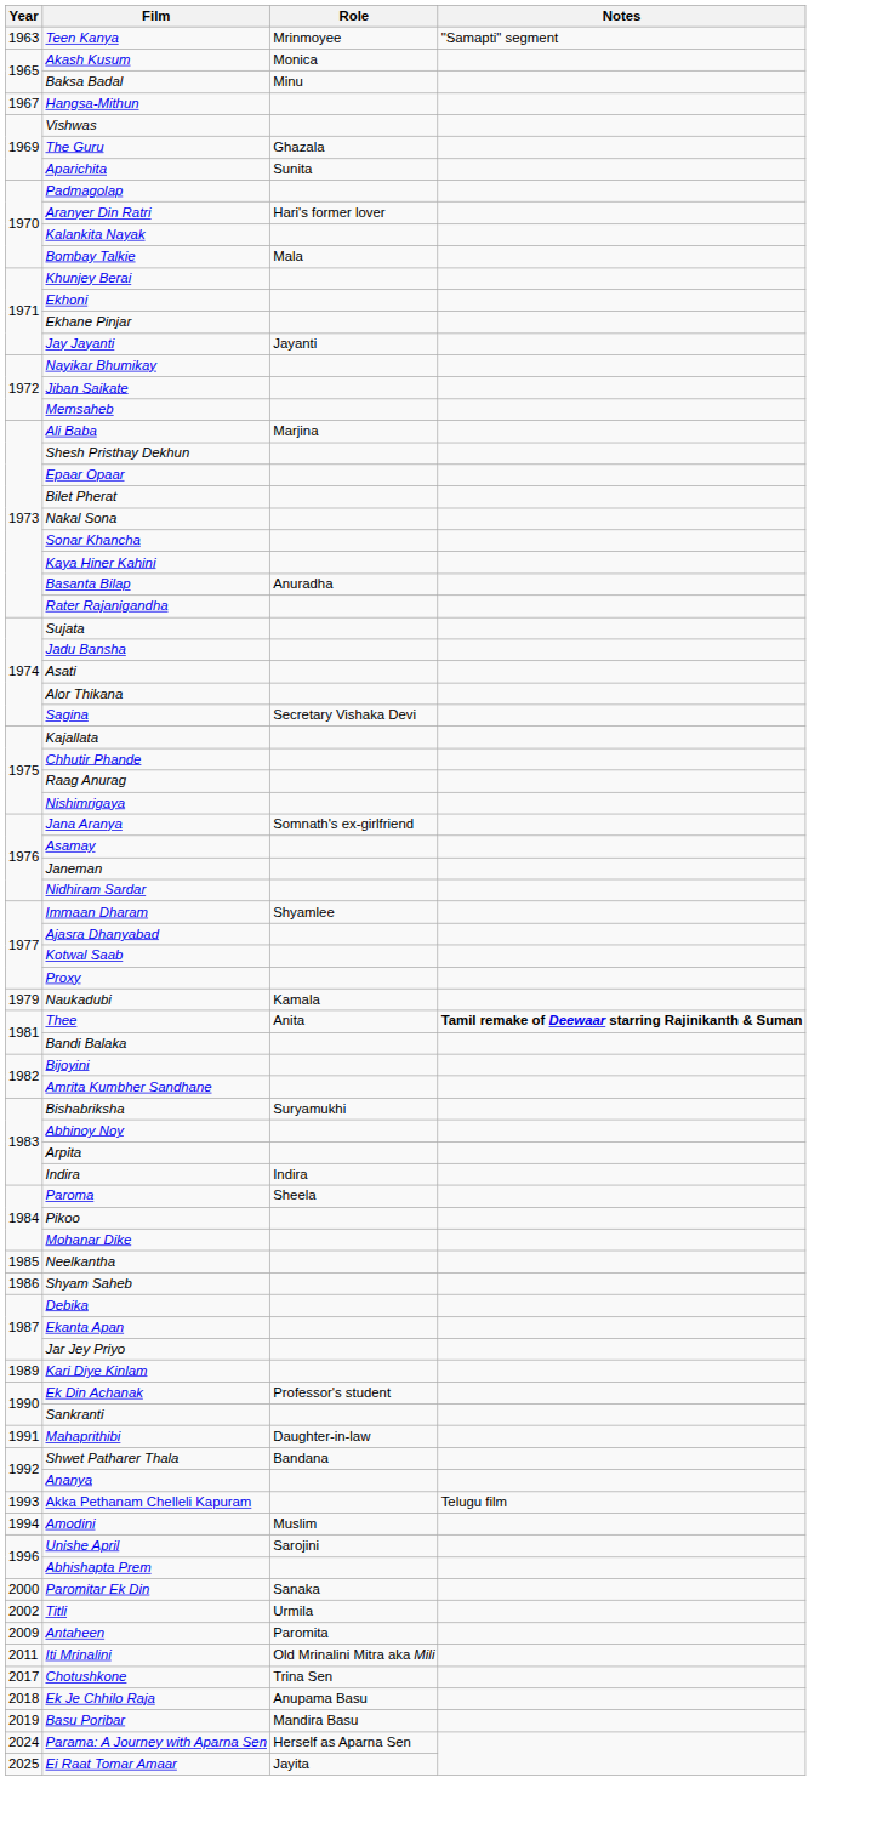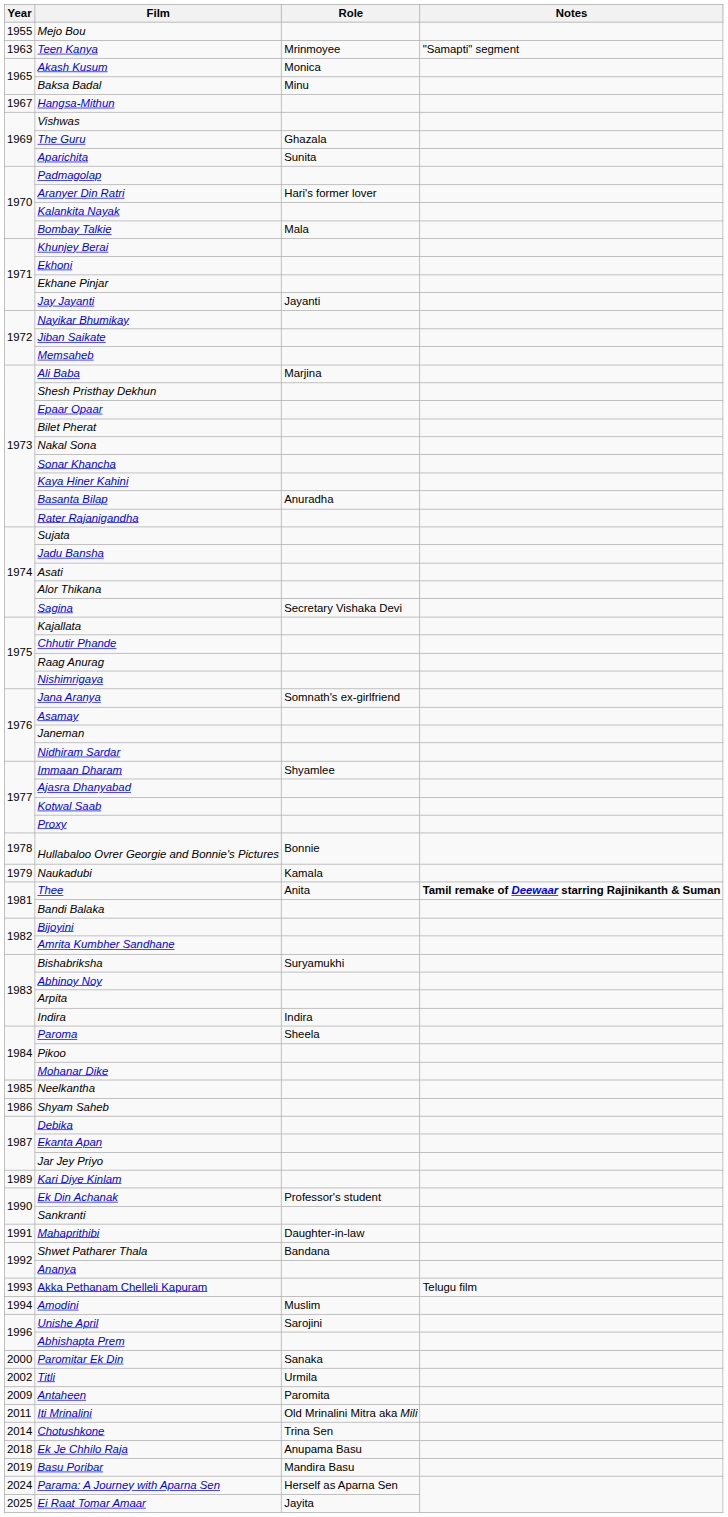 <table class="wikitable" border="1">
 <tr style="background:#CCC; text-align:center;">
 <th>Year</th>
 <th>Film</th>
 <th>Role</th>
 <th>Notes</th>
+</tr>
+<tr>
+<td>1955</td>
+<td><em>Mejo Bou</em></td>
+<td></td>
+<td></td>
 </tr>
 <tr>
 <td>1963</td>
 <td><em><a href='#'>Teen Kanya</a></em></td>
 <td>Mrinmoyee</td>
 <td>"Samapti" segment</td>
 </tr>
 <tr>
 <td rowspan= 2>1965</td>
 <td><em><a href='#'>Akash Kusum</a></em></td>
 <td>Monica</td>
 <td></td>
 </tr>
 <tr>
 <td><em>Baksa Badal</em></td>
 <td>Minu</td>
 <td></td>
 </tr>
 <tr>
 <td>1967</td>
 <td><em><a href='#'>Hangsa-Mithun</a></em></td>
 <td></td>
 <td></td>
 </tr>
 <tr>
 <td rowspan= 3>1969</td>
 <td><em>Vishwas</em></td>
 <td></td>
 <td></td>
 </tr>
 <tr>
 <td><em><a href='#'>The Guru</a></em></td>
 <td>Ghazala</td>
 <td></td>
 </tr>
 <tr>
 <td><a href='#'><em>Aparichita</em></a></td>
 <td>Sunita</td>
 <td></td>
 </tr>
 <tr>
 <td rowspan= 4>1970</td>
 <td><em><a href='#'>Padmagolap</a></em></td>
 <td></td>
 <td></td>
 </tr>
 <tr>
 <td><em><a href='#'>Aranyer Din Ratri</a></em></td>
 <td>Hari's former lover</td>
 <td></td>
 </tr>
 <tr>
 <td><em><a href='#'>Kalankita Nayak</a></em></td>
 <td></td>
 <td></td>
 </tr>
 <tr>
 <td><em><a href='#'>Bombay Talkie</a></em></td>
 <td>Mala</td>
 <td></td>
 </tr>
 <tr>
 <td rowspan= 4>1971</td>
 <td><em><a href='#'>Khunjey Berai</a></em></td>
 <td></td>
 <td></td>
 </tr>
 <tr>
 <td><em><a href='#'>Ekhoni</a></em></td>
 <td></td>
 <td></td>
 </tr>
 <tr>
 <td><em>Ekhane Pinjar</em></td>
 <td></td>
 <td></td>
 </tr>
 <tr>
 <td><em><a href='#'>Jay Jayanti</a></em></td>
 <td>Jayanti</td>
 <td></td>
 </tr>
 <tr>
 <td rowspan= 3>1972</td>
 <td><em><a href='#'>Nayikar Bhumikay</a></em></td>
 <td></td>
 <td></td>
 </tr>
 <tr>
 <td><em><a href='#'>Jiban Saikate</a></em></td>
 <td></td>
 <td></td>
 </tr>
 <tr>
 <td><em><a href='#'>Memsaheb</a></em></td>
 <td></td>
 <td></td>
 </tr>
 <tr>
 <td rowspan= 9>1973</td>
 <td><em><a href='#'>Ali Baba</a></em></td>
 <td>Marjina</td>
 <td></td>
 </tr>
 <tr>
 <td><em>Shesh Pristhay Dekhun</em></td>
 <td></td>
 <td></td>
 </tr>
 <tr>
 <td><em><a href='#'>Epaar Opaar</a></em></td>
 <td></td>
 <td></td>
 </tr>
 <tr>
 <td><em>Bilet Pherat</em></td>
 <td></td>
 <td></td>
 </tr>
 <tr>
 <td><em>Nakal Sona</em></td>
 <td></td>
 <td></td>
 </tr>
 <tr>
 <td><em><a href='#'>Sonar Khancha</a></em></td>
 <td></td>
 <td></td>
 </tr>
 <tr>
 <td><em><a href='#'>Kaya Hiner Kahini</a></em></td>
 <td></td>
 <td></td>
 </tr>
 <tr>
 <td><em><a href='#'>Basanta Bilap</a></em></td>
 <td>Anuradha</td>
 <td></td>
 </tr>
 <tr>
 <td><em><a href='#'>Rater Rajanigandha</a></em></td>
 <td></td>
 <td></td>
 </tr>
 <tr>
 <td rowspan= 5>1974</td>
 <td><em>Sujata</em></td>
 <td></td>
 <td></td>
 </tr>
 <tr>
 <td><em><a href='#'>Jadu Bansha</a></em></td>
 <td></td>
 <td></td>
 </tr>
 <tr>
 <td><em>Asati</em></td>
 <td></td>
 <td></td>
 </tr>
 <tr>
 <td><em>Alor Thikana</em></td>
 <td></td>
 <td></td>
 </tr>
 <tr>
 <td><em><a href='#'>Sagina</a></em></td>
 <td>Secretary Vishaka Devi</td>
 <td></td>
 </tr>
 <tr>
 <td rowspan= 4>1975</td>
 <td><em>Kajallata</em></td>
 <td></td>
 <td></td>
 </tr>
 <tr>
 <td><em><a href='#'>Chhutir Phande</a></em></td>
 <td></td>
 <td></td>
 </tr>
 <tr>
 <td><em>Raag Anurag</em></td>
 <td></td>
 <td></td>
 </tr>
 <tr>
 <td><em><a href='#'>Nishimrigaya</a></em></td>
 <td></td>
 <td></td>
 </tr>
 <tr>
 <td rowspan= 4>1976</td>
 <td><em><a href='#'>Jana Aranya</a></em></td>
 <td>Somnath's ex-girlfriend</td>
 <td></td>
 </tr>
 <tr>
 <td><em><a href='#'>Asamay</a></em></td>
 <td></td>
 <td></td>
 </tr>
 <tr>
 <td><em>Janeman</em></td>
 <td></td>
 <td></td>
 </tr>
 <tr>
 <td><em><a href='#'>Nidhiram Sardar</a></em></td>
 <td></td>
 <td></td>
 </tr>
 <tr>
 <td rowspan= 4>1977</td>
 <td><em><a href='#'>Immaan Dharam</a></em></td>
 <td>Shyamlee</td>
 <td></td>
 </tr>
 <tr>
 <td><em><a href='#'>Ajasra Dhanyabad</a></em></td>
 <td></td>
 <td></td>
 </tr>
 <tr>
 <td><em><a href='#'>Kotwal Saab</a></em></td>
 <td></td>
 <td></td>
 </tr>
 <tr>
 <td><em><a href='#'>Proxy</a></em></td>
 <td></td>
 <td></td>
 </tr>
 <tr>
+<td>1978</td>
+<td><br><em>Hullabaloo Ovrer Georgie and Bonnie's Pictures</em></td>
+<td>Bonnie</td>
+<td></td>
+</tr>
+<tr>
 <td>1979</td>
 <td><em>Naukadubi</em></td>
 <td>Kamala</td>
 <td></td>
 </tr>
 <tr>
 <td rowspan= 2>1981</td>
 <td><em><a href='#'>Thee</a></em></td>
 <td>Anita</td>
 <td><strong>Tamil remake of <em><a href='#'>Deewaar</a></em> starring Rajinikanth & Suman</strong></td>
 </tr>
 <tr>
 <td><em>Bandi Balaka</em></td>
 <td></td>
 <td></td>
 </tr>
 <tr>
 <td rowspan= 2>1982</td>
 <td><em><a href='#'>Bijoyini</a></em></td>
 <td></td>
 <td></td>
 </tr>
 <tr>
 <td><em><a href='#'>Amrita Kumbher Sandhane</a></em></td>
 <td></td>
 <td></td>
 </tr>
 <tr>
 <td rowspan= 4>1983</td>
 <td><em>Bishabriksha</em></td>
 <td>Suryamukhi</td>
 <td></td>
 </tr>
 <tr>
 <td><em><a href='#'>Abhinoy Noy</a></em></td>
 <td></td>
 <td></td>
 </tr>
 <tr>
 <td><em>Arpita</em></td>
 <td></td>
 <td></td>
 </tr>
 <tr>
 <td><em>Indira</em></td>
 <td>Indira</td>
 <td></td>
 </tr>
 <tr>
 <td rowspan= 3>1984</td>
 <td><em><a href='#'>Paroma</a></em></td>
 <td>Sheela</td>
 <td></td>
 </tr>
 <tr>
 <td><em>Pikoo</em></td>
 <td></td>
 <td></td>
 </tr>
 <tr>
 <td><em><a href='#'>Mohanar Dike</a></em></td>
 <td></td>
 <td></td>
 </tr>
 <tr>
 <td>1985</td>
 <td><em>Neelkantha</em></td>
 <td></td>
 <td></td>
 </tr>
 <tr>
 <td>1986</td>
 <td><em>Shyam Saheb</em></td>
 <td></td>
 <td></td>
 </tr>
 <tr>
 <td rowspan= 3>1987</td>
 <td><em><a href='#'>Debika</a></em></td>
 <td></td>
 <td></td>
 </tr>
 <tr>
 <td><em><a href='#'>Ekanta Apan</a></em></td>
 <td></td>
 <td></td>
 </tr>
 <tr>
 <td><em>Jar Jey Priyo</em></td>
 <td></td>
 <td></td>
 </tr>
 <tr>
 <td>1989</td>
 <td><em><a href='#'>Kari Diye Kinlam</a></em></td>
 <td></td>
 <td></td>
 </tr>
 <tr>
 <td rowspan= 2>1990</td>
 <td><em><a href='#'>Ek Din Achanak</a></em></td>
 <td>Professor's student</td>
 <td></td>
 </tr>
 <tr>
 <td><em>Sankranti</em></td>
 <td></td>
 <td></td>
 </tr>
 <tr>
 <td>1991</td>
 <td><em><a href='#'>Mahaprithibi</a></em></td>
 <td>Daughter-in-law</td>
 <td></td>
 </tr>
 <tr>
 <td rowspan= 2>1992</td>
 <td><em>Shwet Patharer Thala</em></td>
 <td>Bandana</td>
 <td></td>
 </tr>
 <tr>
 <td><em><a href='#'>Ananya</a></em></td>
 <td></td>
 <td></td>
 </tr>
 <tr>
 <td>1993</td>
 <td><a href='#'>Akka Pethanam Chelleli Kapuram</a></td>
 <td></td>
 <td>Telugu film</td>
 </tr>
 <tr>
 <td>1994</td>
 <td><em><a href='#'>Amodini</a></em></td>
 <td>Muslim</td>
 <td></td>
 </tr>
 <tr>
 <td rowspan= 2>1996</td>
 <td><em><a href='#'>Unishe April</a></em></td>
 <td>Sarojini</td>
 <td></td>
 </tr>
 <tr>
 <td><em><a href='#'>Abhishapta Prem</a></em></td>
 <td></td>
 <td></td>
 </tr>
 <tr>
 <td>2000</td>
 <td><em><a href='#'>Paromitar Ek Din</a></em></td>
 <td>Sanaka</td>
 <td></td>
 </tr>
 <tr>
 <td>2002</td>
 <td><em><a href='#'>Titli</a></em></td>
 <td>Urmila</td>
 <td></td>
 </tr>
 <tr>
 <td>2009</td>
 <td><em><a href='#'>Antaheen</a></em></td>
 <td>Paromita</td>
 <td></td>
 </tr>
 <tr>
 <td>2011</td>
 <td><em><a href='#'>Iti Mrinalini</a></em></td>
 <td>Old Mrinalini Mitra aka <em>Mili</em></td>
 <td></td>
 </tr>
 <tr>
-<td>2017</td>
+<td>2014</td>
 <td><em><a href='#'>Chotushkone</a></em></td>
 <td>Trina Sen</td>
 <td></td>
 </tr>
 <tr>
 <td>2018</td>
 <td><em><a href='#'>Ek Je Chhilo Raja</a></em></td>
 <td>Anupama Basu</td>
 <td></td>
 </tr>
 <tr>
 <td>2019</td>
 <td><em><a href='#'>Basu Poribar</a></em></td>
 <td>Mandira Basu</td>
 <td></td>
 </tr>
 <tr>
 <td>2024</td>
 <td><em><a href='#'>Parama: A Journey with Aparna Sen</a></em></td>
 <td>Herself as Aparna Sen</td>
 </tr>
 <tr>
 <td>2025</td>
 <td><em><a href='#'>Ei Raat Tomar Amaar</a></em></td>
 <td>Jayita</td>
 </tr>
 </table>
